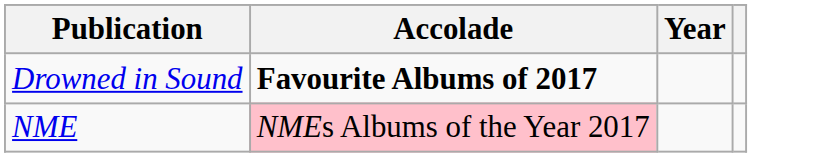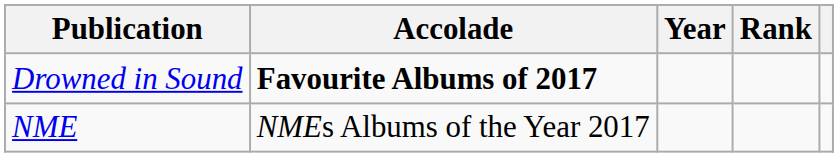 <table class="sortable wikitable">
 <tr>
 <th>Publication</th>
 <th>Accolade</th>
 <th>Year</th>
+<th>Rank</th>
 <th class="unsortable"></th>
 </tr>
 <tr>
 <td><em><a href='#'>Drowned in Sound</a></em></td>
 <td><strong>Favourite Albums of 2017</strong></td>
 <td></td>
 <td></td>
+<td></td>
 </tr>
 <tr>
 <td><em><a href='#'>NME</a></em></td>
-<td style="background: pink;"><em>NME</em>s Albums of the Year 2017</td>
+<td><em>NME</em>s Albums of the Year 2017</td>
+<td></td>
 <td></td>
 <td></td>
 </tr>
 </table>
